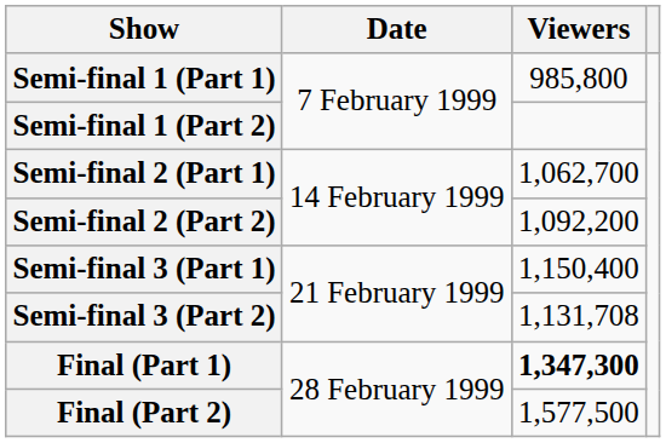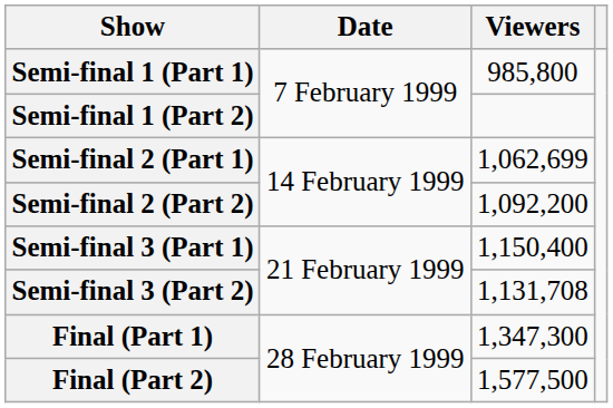 <table class="wikitable plainrowheaders sortable" style="text-align:center">
 <tr>
 <th>Show</th>
 <th>Date</th>
 <th>Viewers</th>
 <th></th>
 </tr>
 <tr>
 <th scope="row">Semi-final 1 (Part 1)</th>
 <td rowspan="2">7 February 1999</td>
 <td>985,800</td>
 <td rowspan="8"></td>
 </tr>
 <tr>
 <th scope="row">Semi-final 1 (Part 2)</th>
 <td></td>
 </tr>
 <tr>
 <th scope="row">Semi-final 2 (Part 1)</th>
 <td rowspan="2">14 February 1999</td>
-<td>1,062,700</td>
+<td>1,062,699</td>
 </tr>
 <tr>
 <th scope="row">Semi-final 2 (Part 2)</th>
 <td>1,092,200</td>
 </tr>
 <tr>
 <th scope="row">Semi-final 3 (Part 1)</th>
 <td rowspan="2">21 February 1999</td>
 <td>1,150,400</td>
 </tr>
 <tr>
 <th scope="row">Semi-final 3 (Part 2)</th>
 <td>1,131,708</td>
 </tr>
 <tr>
 <th scope="row">Final (Part 1)</th>
 <td rowspan="2">28 February 1999</td>
-<td><strong>1,347,300</strong></td>
+<td>1,347,300</td>
 </tr>
 <tr>
 <th scope="row">Final (Part 2)</th>
 <td>1,577,500</td>
 </tr>
 </table>
